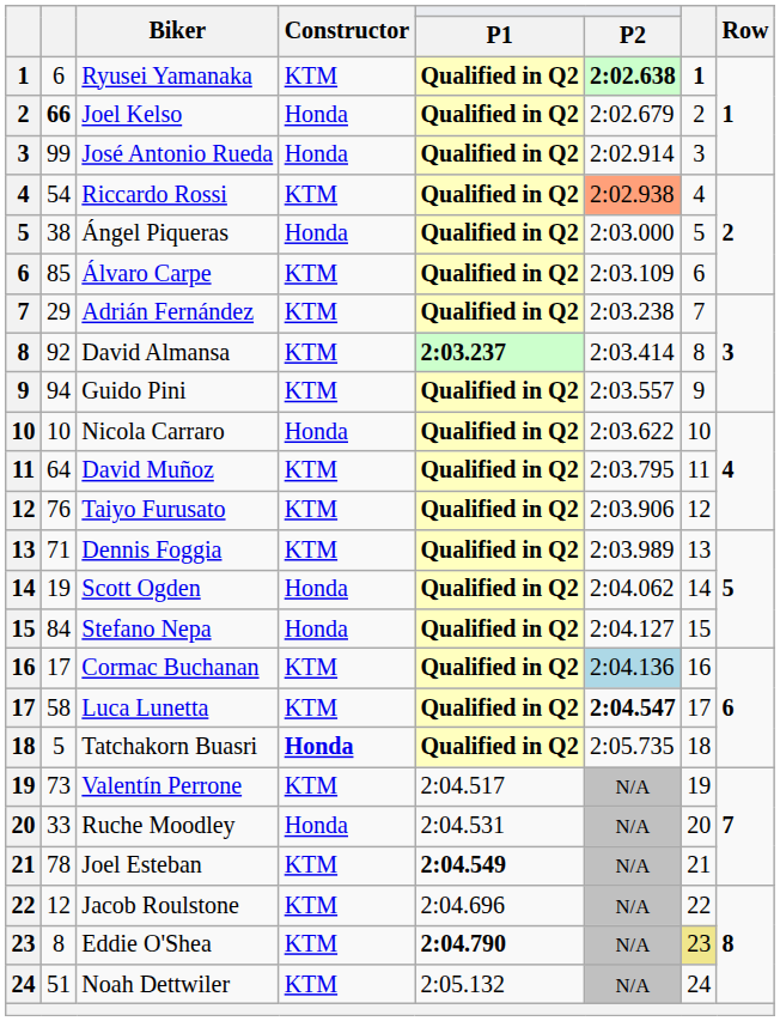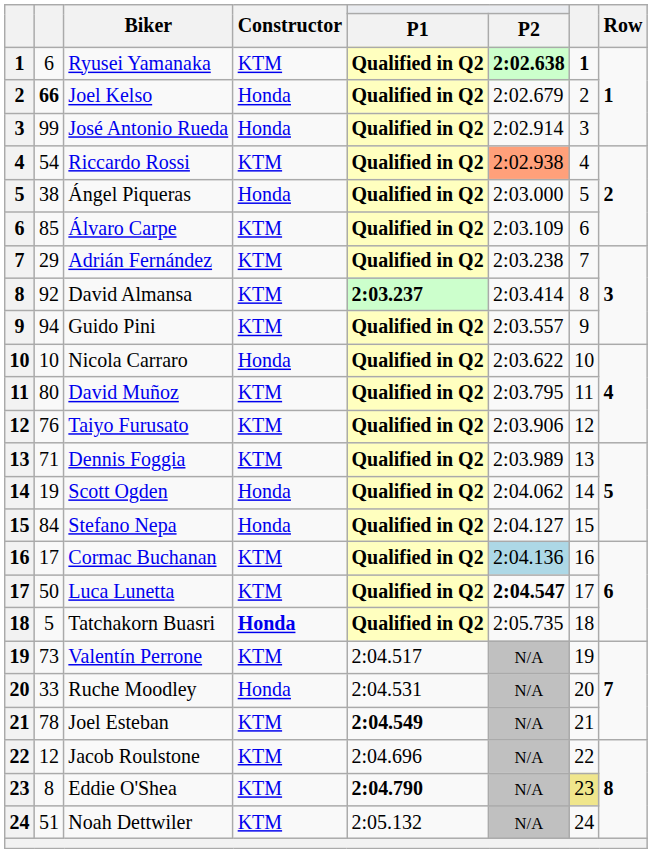 <table class="wikitable sortable" style="font-size: 85%;">
 <tr>
 <th rowspan="2"></th>
 <th rowspan="2"></th>
 <th rowspan="2">Biker</th>
 <th rowspan="2">Constructor</th>
 <th colspan="2" style="background:#eaecf0; text-align:center;"></th>
 <th rowspan="2"></th>
 <th rowspan="2">Row</th>
 </tr>
 <tr>
 <th scope="col">P1</th>
 <th scope="col">P2</th>
 </tr>
 <tr>
 <th scope="row">1</th>
 <td align="center">6</td>
 <td> <a href='#'>Ryusei Yamanaka</a></td>
 <td><a href='#'>KTM</a></td>
 <td style="background:#ffffbf;"><strong>Qualified in Q2</strong></td>
 <td style="background:#ccffcc;"><strong>2:02.638</strong></td>
 <td align="center"><strong>1</strong></td>
 <td rowspan="3"><strong>1</strong></td>
 </tr>
 <tr>
 <th scope="row">2</th>
 <td align="center"><strong>66</strong></td>
 <td> <a href='#'>Joel Kelso</a></td>
 <td><a href='#'>Honda</a></td>
 <td style="background:#ffffbf;"><strong>Qualified in Q2</strong></td>
 <td>2:02.679</td>
 <td align="center">2</td>
 </tr>
 <tr>
 <th scope="row">3</th>
 <td align="center">99</td>
 <td> <a href='#'>José Antonio Rueda</a></td>
 <td><a href='#'>Honda</a></td>
 <td style="background:#ffffbf;"><strong>Qualified in Q2</strong></td>
 <td>2:02.914</td>
 <td align="center">3</td>
 </tr>
 <tr>
 <th scope="row">4</th>
 <td align="center">54</td>
 <td> <a href='#'>Riccardo Rossi</a></td>
 <td><a href='#'>KTM</a></td>
 <td style="background:#ffffbf;"><strong>Qualified in Q2</strong></td>
 <td style="background: lightsalmon;">2:02.938</td>
 <td align="center">4</td>
 <td rowspan="3"><strong>2</strong></td>
 </tr>
 <tr>
 <th scope="row">5</th>
 <td align="center">38</td>
 <td> Ángel Piqueras</td>
 <td><a href='#'>Honda</a></td>
 <td style="background:#ffffbf;"><strong>Qualified in Q2</strong></td>
 <td>2:03.000</td>
 <td align="center">5</td>
 </tr>
 <tr>
 <th scope="row">6</th>
 <td align="center">85</td>
 <td> <a href='#'>Álvaro Carpe</a></td>
 <td><a href='#'>KTM</a></td>
 <td style="background:#ffffbf;"><strong>Qualified in Q2</strong></td>
 <td>2:03.109</td>
 <td align="center">6</td>
 </tr>
 <tr>
 <th scope="row">7</th>
 <td align="center">29</td>
 <td> <a href='#'>Adrián Fernández</a></td>
 <td><a href='#'>KTM</a></td>
 <td style="background:#ffffbf;"><strong>Qualified in Q2</strong></td>
 <td>2:03.238</td>
 <td align="center">7</td>
 <td rowspan="3"><strong>3</strong></td>
 </tr>
 <tr>
 <th scope="row">8</th>
 <td align="center">92</td>
 <td> David Almansa</td>
 <td><a href='#'>KTM</a></td>
 <td style="background:#ccffcc;"><strong>2:03.237</strong></td>
 <td>2:03.414</td>
 <td align="center">8</td>
 </tr>
 <tr>
 <th scope="row">9</th>
 <td align="center">94</td>
 <td> Guido Pini</td>
 <td><a href='#'>KTM</a></td>
 <td style="background:#ffffbf;"><strong>Qualified in Q2</strong></td>
 <td>2:03.557</td>
 <td align="center">9</td>
 </tr>
 <tr>
 <th scope="row">10</th>
 <td align="center">10</td>
 <td> Nicola Carraro</td>
 <td><a href='#'>Honda</a></td>
 <td style="background:#ffffbf;"><strong>Qualified in Q2</strong></td>
 <td>2:03.622</td>
 <td align="center">10</td>
 <td rowspan="3"><strong>4</strong></td>
 </tr>
 <tr>
 <th scope="row">11</th>
-<td align="center">64</td>
+<td align="center">80</td>
 <td> <a href='#'>David Muñoz</a></td>
 <td><a href='#'>KTM</a></td>
 <td style="background:#ffffbf;"><strong>Qualified in Q2</strong></td>
 <td>2:03.795</td>
 <td align="center">11</td>
 </tr>
 <tr>
 <th scope="row">12</th>
 <td align="center">76</td>
 <td> <a href='#'>Taiyo Furusato</a></td>
 <td><a href='#'>KTM</a></td>
 <td style="background:#ffffbf;"><strong>Qualified in Q2</strong></td>
 <td>2:03.906</td>
 <td align="center">12</td>
 </tr>
 <tr>
 <th scope="row">13</th>
 <td align="center">71</td>
 <td> <a href='#'>Dennis Foggia</a></td>
 <td><a href='#'>KTM</a></td>
 <td style="background:#ffffbf;"><strong>Qualified in Q2</strong></td>
 <td>2:03.989</td>
 <td align="center">13</td>
 <td rowspan="3"><strong>5</strong></td>
 </tr>
 <tr>
 <th scope="row">14</th>
 <td align="center">19</td>
 <td> <a href='#'>Scott Ogden</a></td>
 <td><a href='#'>Honda</a></td>
 <td style="background:#ffffbf;"><strong>Qualified in Q2</strong></td>
 <td>2:04.062</td>
 <td align="center">14</td>
 </tr>
 <tr>
 <th scope="row">15</th>
 <td align="center">84</td>
 <td> <a href='#'>Stefano Nepa</a></td>
 <td><a href='#'>Honda</a></td>
 <td style="background:#ffffbf;"><strong>Qualified in Q2</strong></td>
 <td>2:04.127</td>
 <td align="center">15</td>
 </tr>
 <tr>
 <th scope="row">16</th>
 <td align="center">17</td>
 <td> <a href='#'>Cormac Buchanan</a></td>
 <td><a href='#'>KTM</a></td>
 <td style="background:#ffffbf;"><strong>Qualified in Q2</strong></td>
 <td style="background: lightblue;">2:04.136</td>
 <td align="center">16</td>
 <td rowspan="3"><strong>6</strong></td>
 </tr>
 <tr>
 <th scope="row">17</th>
-<td align="center">58</td>
+<td align="center">50</td>
 <td> <a href='#'>Luca Lunetta</a></td>
 <td><a href='#'>KTM</a></td>
 <td style="background:#ffffbf;"><strong>Qualified in Q2</strong></td>
 <td><strong>2:04.547</strong></td>
 <td align="center">17</td>
 </tr>
 <tr>
 <th scope="row">18</th>
 <td align="center">5</td>
 <td> Tatchakorn Buasri</td>
 <td><strong><a href='#'>Honda</a></strong></td>
 <td style="background:#ffffbf;"><strong>Qualified in Q2</strong></td>
 <td>2:05.735</td>
 <td align="center">18</td>
 </tr>
 <tr>
 <th scope="row">19</th>
 <td align="center">73</td>
 <td> <a href='#'>Valentín Perrone</a></td>
 <td><a href='#'>KTM</a></td>
 <td>2:04.517</td>
 <td style="background: silver" align="center" data-sort-value="19"><small>N/A</small></td>
 <td align="center">19</td>
 <td rowspan="3"><strong>7</strong></td>
 </tr>
 <tr>
 <th scope="row">20</th>
 <td align="center">33</td>
 <td> Ruche Moodley</td>
 <td><a href='#'>Honda</a></td>
 <td>2:04.531</td>
 <td style="background: silver" align="center" data-sort-value="22"><small>N/A</small></td>
 <td align="center">20</td>
 </tr>
 <tr>
 <th scope="row">21</th>
 <td align="center">78</td>
 <td> Joel Esteban</td>
 <td><a href='#'>KTM</a></td>
 <td><strong>2:04.549</strong></td>
 <td style="background: silver" align="center" data-sort-value="22"><small>N/A</small></td>
 <td align="center">21</td>
 </tr>
 <tr>
 <th scope="row">22</th>
 <td align="center">12</td>
 <td> Jacob Roulstone</td>
 <td><a href='#'>KTM</a></td>
 <td>2:04.696</td>
 <td style="background: silver" align="center" data-sort-value="22"><small>N/A</small></td>
 <td align="center">22</td>
 <td rowspan="3"><strong>8</strong></td>
 </tr>
 <tr>
 <th scope="row">23</th>
 <td align="center">8</td>
 <td> Eddie O'Shea</td>
 <td><a href='#'>KTM</a></td>
 <td><strong>2:04.790</strong></td>
 <td style="background: silver" align="center" data-sort-value="22"><small>N/A</small></td>
 <td align="center" style="background: khaki;">23</td>
 </tr>
 <tr>
 <th scope="row">24</th>
 <td align="center">51</td>
 <td> Noah Dettwiler</td>
 <td><a href='#'>KTM</a></td>
 <td>2:05.132</td>
 <td style="background: silver" align="center" data-sort-value="22"><small>N/A</small></td>
 <td align="center">24</td>
 </tr>
 <tr>
 <th colspan="8"></th>
 </tr>
 </table>
